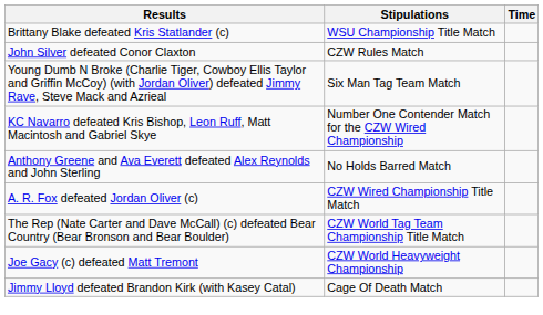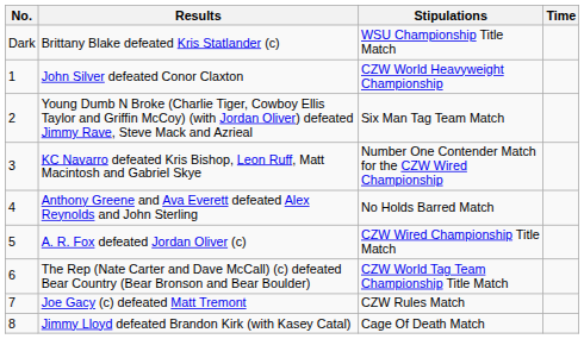 <table class="wikitable" style="font-size:85%; text-align:left;">
 <tr>
+<th>No.</th>
 <th>Results</th>
 <th>Stipulations</th>
 <th>Time</th>
 </tr>
 <tr>
+<td>Dark</td>
 <td>Brittany Blake defeated <a href='#'>Kris Statlander</a> (c)</td>
 <td><a href='#'>WSU Championship</a> Title Match</td>
 <td></td>
 </tr>
 <tr>
+<td>1</td>
 <td><a href='#'>John Silver</a> defeated Conor Claxton</td>
-<td>CZW Rules Match</td>
+<td><a href='#'>CZW World Heavyweight Championship</a><br></td>
 <td></td>
 </tr>
 <tr>
+<td>2</td>
 <td>Young Dumb N Broke (Charlie Tiger, Cowboy Ellis Taylor and Griffin McCoy) (with <a href='#'>Jordan Oliver</a>) defeated <a href='#'>Jimmy Rave</a>, Steve Mack and Azrieal</td>
 <td>Six Man Tag Team Match</td>
 <td></td>
 </tr>
 <tr>
+<td>3</td>
 <td><a href='#'>KC Navarro</a> defeated Kris Bishop, <a href='#'>Leon Ruff</a>, Matt Macintosh and Gabriel Skye</td>
 <td>Number One Contender Match for the <a href='#'>CZW Wired Championship</a></td>
 <td></td>
 </tr>
 <tr>
+<td>4</td>
 <td><a href='#'>Anthony Greene</a> and <a href='#'>Ava Everett</a> defeated <a href='#'>Alex Reynolds</a> and John Sterling</td>
 <td>No Holds Barred Match</td>
 <td></td>
 </tr>
 <tr>
+<td>5</td>
 <td><a href='#'>A. R. Fox</a> defeated <a href='#'>Jordan Oliver</a> (c)</td>
 <td><a href='#'>CZW Wired Championship</a> Title Match</td>
 <td></td>
 </tr>
 <tr>
+<td>6</td>
 <td>The Rep (Nate Carter and Dave McCall) (c) defeated Bear Country (Bear Bronson and Bear Boulder)</td>
 <td><a href='#'>CZW World Tag Team Championship</a> Title Match</td>
 <td></td>
 </tr>
 <tr>
+<td>7</td>
 <td><a href='#'>Joe Gacy</a> (c) defeated <a href='#'>Matt Tremont</a></td>
-<td><a href='#'>CZW World Heavyweight Championship</a><br></td>
+<td>CZW Rules Match</td>
 <td></td>
 </tr>
 <tr>
+<td>8</td>
 <td><a href='#'>Jimmy Lloyd</a> defeated Brandon Kirk (with Kasey Catal)</td>
 <td>Cage Of Death Match</td>
 <td></td>
 </tr>
 </table>
